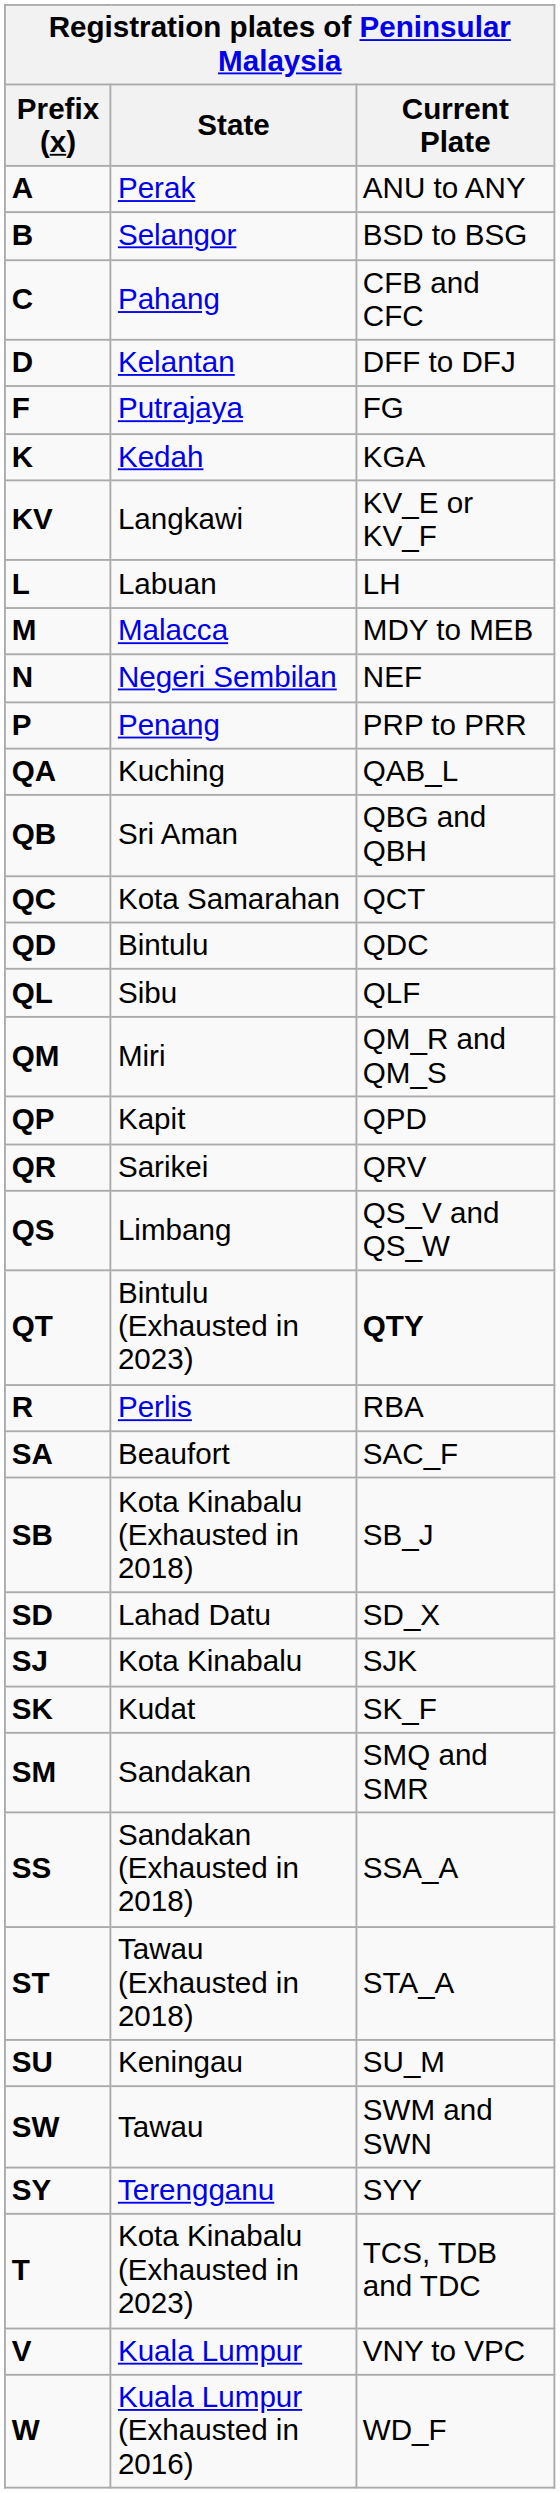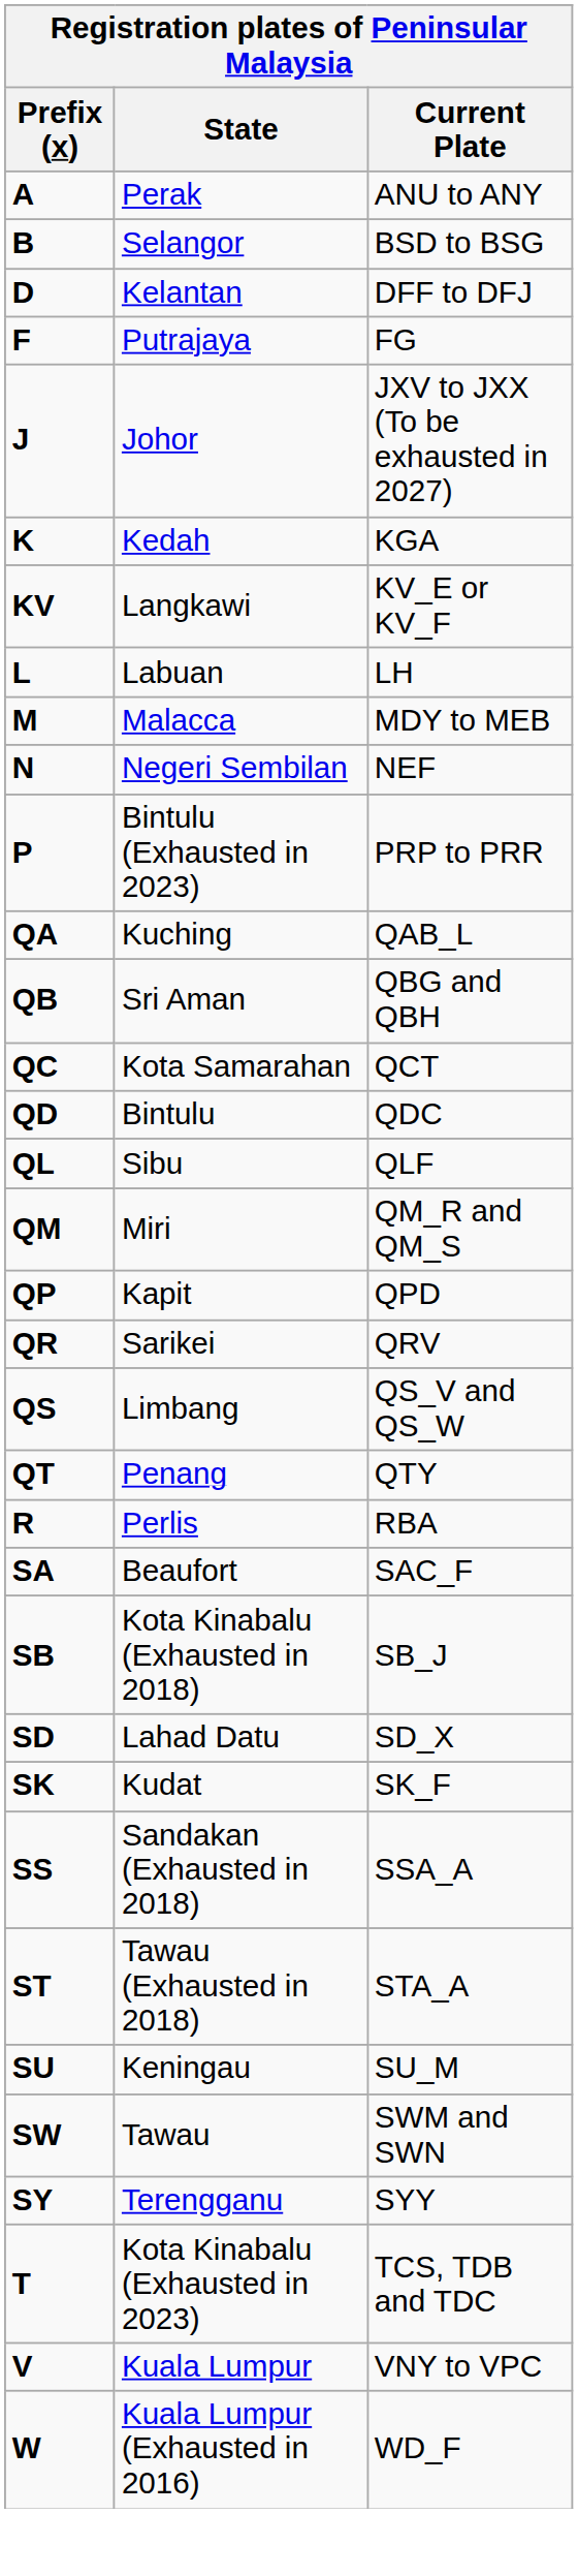 <table class="wikitable">
 <tr>
 <th colspan="3" align="center">Registration plates of <a href='#'>Peninsular Malaysia</a></th>
 </tr>
 <tr>
 <th scope="col" width="50px">Prefix (<u>x</u>)</th>
 <th scope="col" width="125px">State</th>
 <th scope="col" width="100px">Current Plate</th>
 </tr>
 <tr>
 <td><strong>A</strong></td>
 <td><a href='#'>Perak</a></td>
 <td>ANU to ANY</td>
 </tr>
 <tr>
 <td><strong>B</strong></td>
 <td><a href='#'>Selangor</a></td>
 <td>BSD to BSG</td>
 </tr>
 <tr>
-<td><strong>C</strong></td>
-<td><a href='#'>Pahang</a></td>
-<td>CFB and CFC</td>
-</tr>
-<tr>
 <td><strong>D</strong></td>
 <td><a href='#'>Kelantan</a></td>
 <td>DFF to DFJ</td>
 </tr>
 <tr>
 <td><strong>F</strong></td>
 <td><a href='#'>Putrajaya</a></td>
 <td>FG</td>
+</tr>
+<tr>
+<td><strong>J</strong></td>
+<td><a href='#'>Johor</a></td>
+<td>JXV to JXX (To be exhausted in 2027)</td>
 </tr>
 <tr>
 <td><strong>K</strong></td>
 <td><a href='#'>Kedah</a></td>
 <td>KGA</td>
 </tr>
 <tr>
 <td><strong>KV</strong></td>
 <td>Langkawi</td>
 <td>KV_E or KV_F</td>
 </tr>
 <tr>
 <td><strong>L</strong></td>
 <td>Labuan</td>
 <td>LH</td>
 </tr>
 <tr>
 <td><strong>M</strong></td>
 <td><a href='#'>Malacca</a></td>
 <td>MDY to MEB</td>
 </tr>
 <tr>
 <td><strong>N</strong></td>
 <td><a href='#'>Negeri Sembilan</a></td>
 <td>NEF</td>
 </tr>
 <tr>
 <td><strong>P</strong></td>
-<td><a href='#'>Penang</a></td>
+<td>Bintulu (Exhausted in 2023)</td>
 <td>PRP to PRR</td>
 </tr>
 <tr>
 <td><strong>QA</strong></td>
 <td>Kuching</td>
 <td>QAB_L</td>
 </tr>
 <tr>
 <td><strong>QB</strong></td>
 <td>Sri Aman</td>
 <td>QBG and QBH</td>
 </tr>
 <tr>
 <td><strong>QC</strong></td>
 <td>Kota Samarahan</td>
 <td>QCT</td>
 </tr>
 <tr>
 <td><strong>QD</strong></td>
 <td>Bintulu</td>
 <td>QDC</td>
 </tr>
 <tr>
 <td><strong>QL</strong></td>
 <td>Sibu</td>
 <td>QLF</td>
 </tr>
 <tr>
 <td><strong>QM</strong></td>
 <td>Miri</td>
 <td>QM_R and QM_S</td>
 </tr>
 <tr>
 <td><strong>QP</strong></td>
 <td>Kapit</td>
 <td>QPD</td>
 </tr>
 <tr>
 <td><strong>QR</strong></td>
 <td>Sarikei</td>
 <td>QRV</td>
 </tr>
 <tr>
 <td><strong>QS</strong></td>
 <td>Limbang</td>
 <td>QS_V and QS_W</td>
 </tr>
 <tr>
 <td><strong>QT</strong></td>
-<td>Bintulu (Exhausted in 2023)</td>
-<td><strong>QTY</strong></td>
+<td><a href='#'>Penang</a></td>
+<td>QTY</td>
 </tr>
 <tr>
 <td><strong>R</strong></td>
 <td><a href='#'>Perlis</a></td>
 <td>RBA</td>
 </tr>
 <tr>
 <td><strong>SA</strong></td>
 <td>Beaufort</td>
 <td>SAC_F</td>
 </tr>
 <tr>
 <td><strong>SB</strong></td>
 <td>Kota Kinabalu (Exhausted in 2018)</td>
 <td>SB_J</td>
 </tr>
 <tr>
 <td><strong>SD</strong></td>
 <td>Lahad Datu</td>
 <td>SD_X</td>
 </tr>
 <tr>
-<td><strong>SJ</strong></td>
-<td>Kota Kinabalu</td>
-<td>SJK</td>
-</tr>
-<tr>
 <td><strong>SK</strong></td>
 <td>Kudat</td>
 <td>SK_F</td>
-</tr>
-<tr>
-<td><strong>SM</strong></td>
-<td>Sandakan</td>
-<td>SMQ and SMR</td>
 </tr>
 <tr>
 <td><strong>SS</strong></td>
 <td>Sandakan (Exhausted in 2018)</td>
 <td>SSA_A</td>
 </tr>
 <tr>
 <td><strong>ST</strong></td>
 <td>Tawau (Exhausted in 2018)</td>
 <td>STA_A</td>
 </tr>
 <tr>
 <td><strong>SU</strong></td>
 <td>Keningau</td>
 <td>SU_M</td>
 </tr>
 <tr>
 <td><strong>SW</strong></td>
 <td>Tawau</td>
 <td>SWM and SWN</td>
 </tr>
 <tr>
 <td><strong>SY</strong></td>
 <td><a href='#'>Terengganu</a></td>
 <td>SYY</td>
 </tr>
 <tr>
 <td><strong>T</strong></td>
 <td>Kota Kinabalu (Exhausted in 2023)</td>
 <td>TCS, TDB and TDC</td>
 </tr>
 <tr>
 <td><strong>V</strong></td>
 <td><a href='#'>Kuala Lumpur</a></td>
 <td>VNY to VPC</td>
 </tr>
 <tr>
 <td><strong>W</strong></td>
 <td><a href='#'>Kuala Lumpur</a> (Exhausted in 2016)</td>
 <td>WD_F</td>
 </tr>
 </table>
